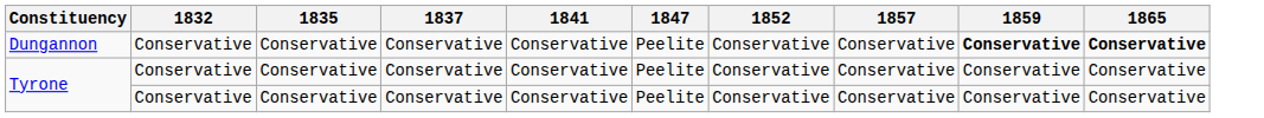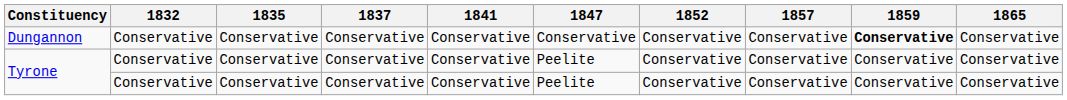 <table class=wikitable sortable>
 <tr>
 <th>Constituency</th>
 <th>1832</th>
 <th>1835</th>
 <th>1837</th>
 <th>1841</th>
 <th>1847</th>
 <th>1852</th>
 <th>1857</th>
 <th>1859</th>
 <th>1865</th>
 </tr>
 <tr>
 <td><a href='#'>Dungannon</a></td>
 <td bgcolor=>Conservative</td>
 <td bgcolor=>Conservative</td>
 <td bgcolor=>Conservative</td>
 <td bgcolor=>Conservative</td>
-<td bgcolor=>Peelite</td>
+<td bgcolor=>Conservative</td>
 <td bgcolor=>Conservative</td>
 <td bgcolor=>Conservative</td>
 <td bgcolor=><strong>Conservative</strong></td>
-<td bgcolor=><strong>Conservative</strong></td>
+<td bgcolor=>Conservative</td>
 </tr>
 <tr>
 <td rowspan=2><a href='#'>Tyrone</a></td>
 <td bgcolor=>Conservative</td>
 <td bgcolor=>Conservative</td>
 <td bgcolor=>Conservative</td>
 <td bgcolor=>Conservative</td>
 <td bgcolor=>Peelite</td>
 <td bgcolor=>Conservative</td>
 <td bgcolor=>Conservative</td>
 <td bgcolor=>Conservative</td>
 <td bgcolor=>Conservative</td>
 </tr>
 <tr>
 <td bgcolor=>Conservative</td>
 <td bgcolor=>Conservative</td>
 <td bgcolor=>Conservative</td>
 <td bgcolor=>Conservative</td>
 <td bgcolor=>Peelite</td>
 <td bgcolor=>Conservative</td>
 <td bgcolor=>Conservative</td>
 <td bgcolor=>Conservative</td>
 <td bgcolor=>Conservative</td>
 </tr>
 </table>
